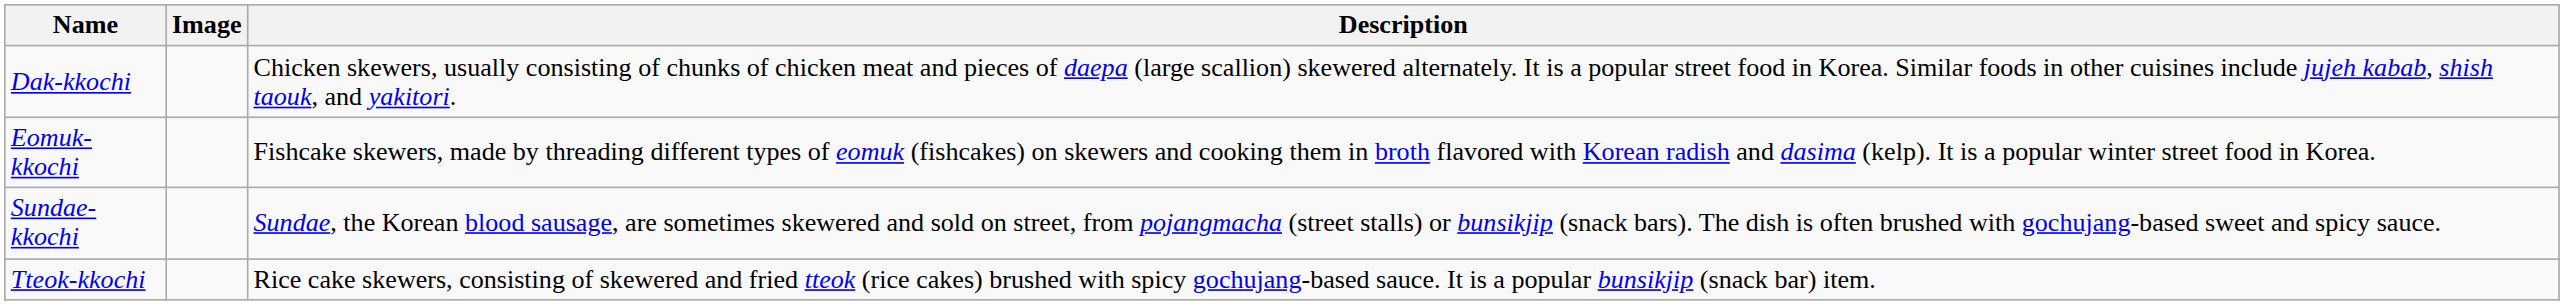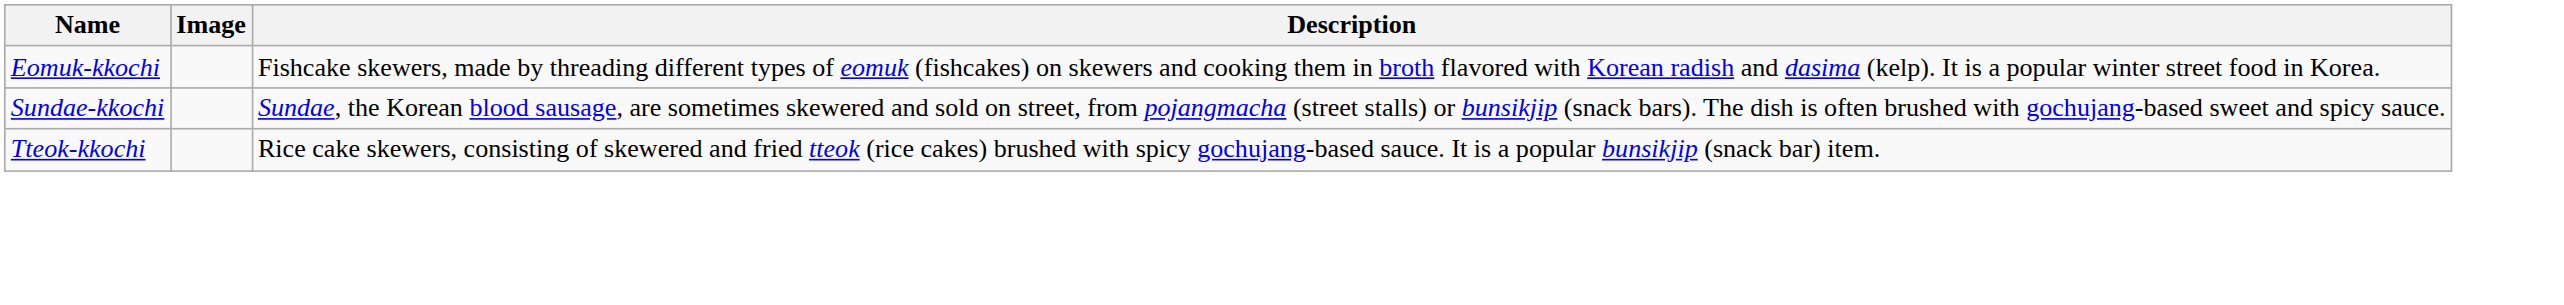 <table class="wikitable">
 <tr>
 <th>Name</th>
 <th>Image</th>
 <th>Description</th>
-</tr>
-<tr>
-<td><em><a href='#'>Dak-kkochi</a></em></td>
-<td></td>
-<td>Chicken skewers, usually consisting of chunks of chicken meat and pieces of <em><a href='#'>daepa</a></em> (large scallion) skewered alternately. It is a popular street food in Korea. Similar foods in other cuisines include <em><a href='#'>jujeh kabab</a></em>, <em><a href='#'>shish taouk</a></em>, and <em><a href='#'>yakitori</a></em>.</td>
 </tr>
 <tr>
 <td><em><a href='#'>Eomuk-kkochi</a></em></td>
 <td></td>
 <td>Fishcake skewers, made by threading different types of <em><a href='#'>eomuk</a></em> (fishcakes) on skewers and cooking them in <a href='#'>broth</a> flavored with <a href='#'>Korean radish</a> and <em><a href='#'>dasima</a></em> (kelp). It is a popular winter street food in Korea.</td>
 </tr>
 <tr>
 <td><em><a href='#'>Sundae-kkochi</a></em></td>
 <td></td>
 <td><em><a href='#'>Sundae</a></em>, the Korean <a href='#'>blood sausage</a>, are sometimes skewered and sold on street, from <em><a href='#'>pojangmacha</a></em> (street stalls) or <em><a href='#'>bunsikjip</a></em> (snack bars). The dish is often brushed with <a href='#'>gochujang</a>-based sweet and spicy sauce.</td>
 </tr>
 <tr>
 <td><em><a href='#'>Tteok-kkochi</a></em></td>
 <td></td>
 <td>Rice cake skewers, consisting of skewered and fried <em><a href='#'>tteok</a></em> (rice cakes) brushed with spicy <a href='#'>gochujang</a>-based sauce. It is a popular <em><a href='#'>bunsikjip</a></em> (snack bar) item.</td>
 </tr>
 </table>
